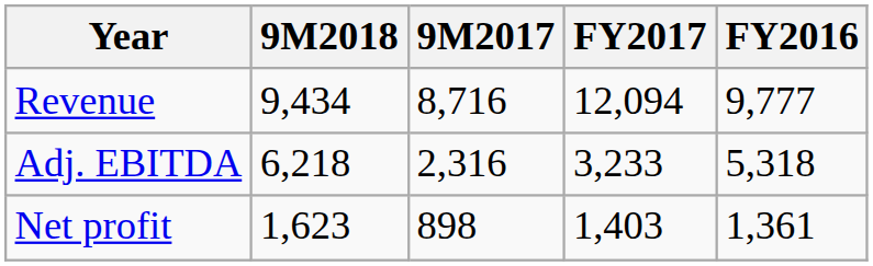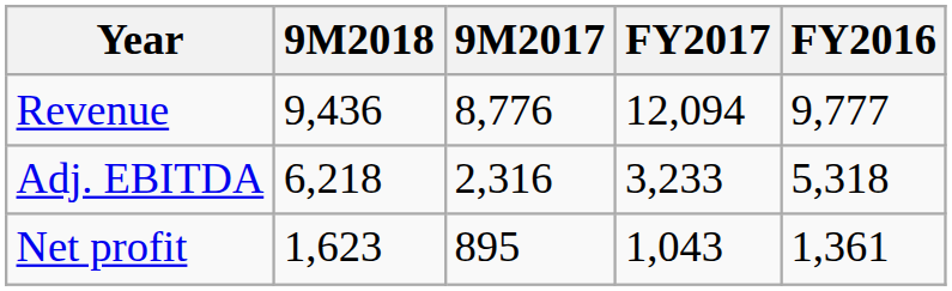 <table class="wikitable">
 <tr>
 <th>Year</th>
 <th>9M2018</th>
 <th>9M2017</th>
 <th>FY2017</th>
 <th>FY2016</th>
 </tr>
 <tr>
 <td><a href='#'>Revenue</a></td>
-<td>9,434</td>
-<td>8,716</td>
+<td>9,436</td>
+<td>8,776</td>
 <td>12,094</td>
 <td>9,777</td>
 </tr>
 <tr>
 <td><a href='#'>Adj. EBITDA</a></td>
 <td>6,218</td>
 <td>2,316</td>
 <td>3,233</td>
 <td>5,318</td>
 </tr>
 <tr>
 <td><a href='#'>Net profit</a></td>
 <td>1,623</td>
-<td>898</td>
-<td>1,403</td>
+<td>895</td>
+<td>1,043</td>
 <td>1,361</td>
 </tr>
 </table>
